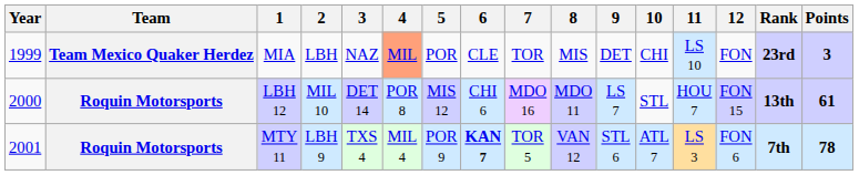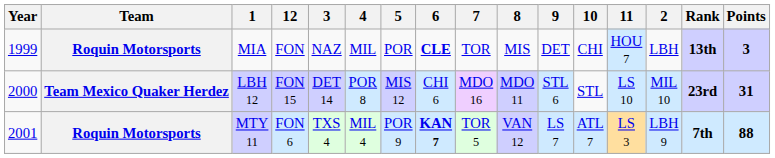 <table class="wikitable" style="text-align:center; font-size:90%">
 <tr>
 <th>Year</th>
 <th>Team</th>
 <th>1</th>
-<th>2</th>
+<th>12</th>
 <th>3</th>
 <th>4</th>
 <th>5</th>
 <th>6</th>
 <th>7</th>
 <th>8</th>
 <th>9</th>
 <th>10</th>
 <th>11</th>
-<th>12</th>
+<th>2</th>
 <th>Rank</th>
 <th>Points</th>
 </tr>
 <tr>
 <td><a href='#'>1999</a></td>
-<th><a href='#'>Team Mexico Quaker Herdez</a></th>
+<th><a href='#'>Roquin Motorsports</a></th>
 <td><a href='#'>MIA</a></td>
-<td><a href='#'>LBH</a></td>
+<td><a href='#'>FON</a></td>
 <td><a href='#'>NAZ</a></td>
-<td style="background: lightsalmon;"><a href='#'>MIL</a></td>
+<td><a href='#'>MIL</a></td>
 <td><a href='#'>POR</a></td>
-<td><a href='#'>CLE</a></td>
+<td><strong><a href='#'>CLE</a></strong></td>
 <td><a href='#'>TOR</a></td>
 <td><a href='#'>MIS</a></td>
 <td><a href='#'>DET</a></td>
 <td><a href='#'>CHI</a></td>
-<td style="background:#CFEAFF;"><a href='#'>LS</a><br><small>10</small></td>
-<td><a href='#'>FON</a></td>
-<td style="background:#CFCFFF;"><strong>23rd</strong></td>
+<td style="background:#CFEAFF;"><a href='#'>HOU</a><br><small>7</small></td>
+<td><a href='#'>LBH</a></td>
+<td style="background:#CFCFFF;"><strong>13th</strong></td>
 <td style="background:#CFCFFF;"><strong>3</strong></td>
 </tr>
 <tr>
 <td><a href='#'>2000</a></td>
-<th><a href='#'>Roquin Motorsports</a></th>
+<th><a href='#'>Team Mexico Quaker Herdez</a></th>
 <td style="background:#CFCFFF;"><a href='#'>LBH</a><br><small>12</small></td>
-<td style="background:#CFEAFF;"><a href='#'>MIL</a><br><small>10</small></td>
+<td style="background:#CFCFFF;"><a href='#'>FON</a><br><small>15</small></td>
 <td style="background:#CFCFFF;"><a href='#'>DET</a><br><small>14</small></td>
 <td style="background:#CFEAFF;"><a href='#'>POR</a><br><small>8</small></td>
 <td style="background:#CFCFFF;"><a href='#'>MIS</a><br><small>12</small></td>
 <td style="background:#CFEAFF;"><a href='#'>CHI</a><br><small>6</small></td>
 <td style="background:#EFCFFF;"><a href='#'>MDO</a><br><small>16</small></td>
 <td style="background:#CFCFFF;"><a href='#'>MDO</a><br><small>11</small></td>
-<td style="background:#CFEAFF;"><a href='#'>LS</a><br><small>7</small></td>
+<td style="background:#CFEAFF;"><a href='#'>STL</a><br><small>6</small></td>
 <td><a href='#'>STL</a></td>
-<td style="background:#CFEAFF;"><a href='#'>HOU</a><br><small>7</small></td>
-<td style="background:#CFCFFF;"><a href='#'>FON</a><br><small>15</small></td>
-<td style="background:#CFCFFF;"><strong>13th</strong></td>
-<td style="background:#CFCFFF;"><strong>61</strong></td>
+<td style="background:#CFEAFF;"><a href='#'>LS</a><br><small>10</small></td>
+<td style="background:#CFEAFF;"><a href='#'>MIL</a><br><small>10</small></td>
+<td style="background:#CFCFFF;"><strong>23rd</strong></td>
+<td style="background:#CFCFFF;"><strong>31</strong></td>
 </tr>
 <tr>
 <td><a href='#'>2001</a></td>
 <th><a href='#'>Roquin Motorsports</a></th>
 <td style="background:#CFCFFF;"><a href='#'>MTY</a><br><small>11</small></td>
-<td style="background:#CFEAFF;"><a href='#'>LBH</a><br><small>9</small></td>
+<td style="background:#CFEAFF;"><a href='#'>FON</a><br><small>6</small></td>
 <td style="background:#DFFFDF;"><a href='#'>TXS</a><br><small>4</small></td>
 <td style="background:#DFFFDF;"><a href='#'>MIL</a><br><small>4</small></td>
 <td style="background:#CFEAFF;"><a href='#'>POR</a><br><small>9</small></td>
 <td style="background:#CFEAFF;"><strong><a href='#'>KAN</a><br><small>7</small></strong></td>
 <td style="background:#DFFFDF;"><a href='#'>TOR</a><br><small>5</small></td>
 <td style="background:#CFCFFF;"><a href='#'>VAN</a><br><small>12</small></td>
-<td style="background:#CFEAFF;"><a href='#'>STL</a><br><small>6</small></td>
+<td style="background:#CFEAFF;"><a href='#'>LS</a><br><small>7</small></td>
 <td style="background:#CFEAFF;"><a href='#'>ATL</a><br><small>7</small></td>
 <td style="background:#FFDF9F;"><a href='#'>LS</a><br><small>3</small></td>
-<td style="background:#CFEAFF;"><a href='#'>FON</a><br><small>6</small></td>
+<td style="background:#CFEAFF;"><a href='#'>LBH</a><br><small>9</small></td>
 <td style="background:#CFEAFF;"><strong>7th</strong></td>
-<td style="background:#CFEAFF;"><strong>78</strong></td>
+<td style="background:#CFEAFF;"><strong>88</strong></td>
 </tr>
 </table>
